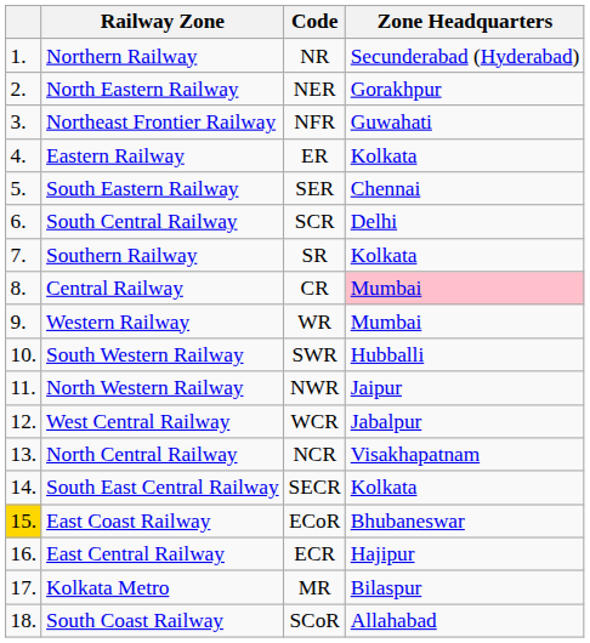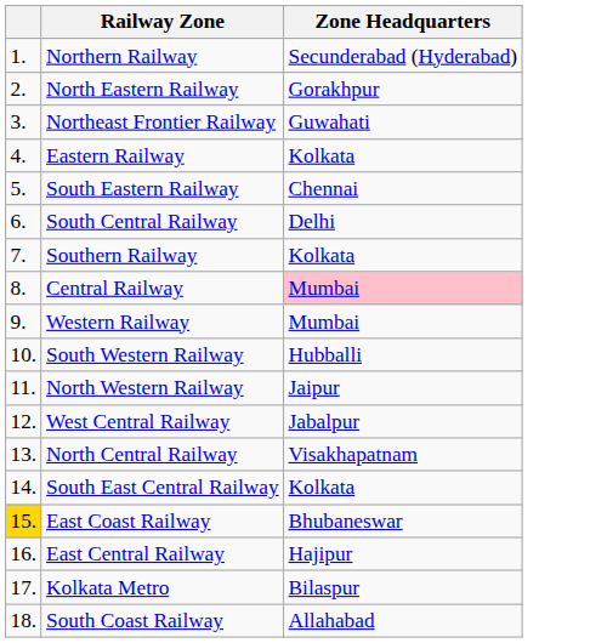 <table class="wikitable sortable">
 <tr>
 <th></th>
 <th>Railway Zone</th>
-<th>Code</th>
 <th>Zone Headquarters</th>
 </tr>
 <tr>
 <td>1.</td>
 <td><a href='#'>Northern Railway</a></td>
-<td style="text-align:center;">NR</td>
 <td><a href='#'>Secunderabad</a> (<a href='#'>Hyderabad</a>)</td>
 </tr>
 <tr>
 <td>2.</td>
 <td><a href='#'>North Eastern Railway</a></td>
-<td style="text-align:center;">NER</td>
 <td><a href='#'>Gorakhpur</a></td>
 </tr>
 <tr>
 <td>3.</td>
 <td><a href='#'>Northeast Frontier Railway</a></td>
-<td style="text-align:center;">NFR</td>
 <td><a href='#'>Guwahati</a></td>
 </tr>
 <tr>
 <td>4.</td>
 <td><a href='#'>Eastern Railway</a></td>
-<td style="text-align:center;">ER</td>
 <td><a href='#'>Kolkata</a></td>
 </tr>
 <tr>
 <td>5.</td>
 <td><a href='#'>South Eastern Railway</a></td>
-<td style="text-align:center;">SER</td>
 <td><a href='#'>Chennai</a></td>
 </tr>
 <tr>
 <td>6.</td>
 <td><a href='#'>South Central Railway</a></td>
-<td style="text-align:center;">SCR</td>
 <td><a href='#'>Delhi</a></td>
 </tr>
 <tr>
 <td>7.</td>
 <td><a href='#'>Southern Railway</a></td>
-<td style="text-align:center;">SR</td>
 <td><a href='#'>Kolkata</a></td>
 </tr>
 <tr>
 <td>8.</td>
 <td><a href='#'>Central Railway</a></td>
-<td style="text-align:center;">CR</td>
 <td style="background: pink;"><a href='#'>Mumbai</a></td>
 </tr>
 <tr>
 <td>9.</td>
 <td><a href='#'>Western Railway</a></td>
-<td style="text-align:center;">WR</td>
 <td><a href='#'>Mumbai</a></td>
 </tr>
 <tr>
 <td>10.</td>
 <td><a href='#'>South Western Railway</a></td>
-<td style="text-align:center;">SWR</td>
 <td><a href='#'>Hubballi</a></td>
 </tr>
 <tr>
 <td>11.</td>
 <td><a href='#'>North Western Railway</a></td>
-<td style="text-align:center;">NWR</td>
 <td><a href='#'>Jaipur</a></td>
 </tr>
 <tr>
 <td>12.</td>
 <td><a href='#'>West Central Railway</a></td>
-<td style="text-align:center;">WCR</td>
 <td><a href='#'>Jabalpur</a></td>
 </tr>
 <tr>
 <td>13.</td>
 <td><a href='#'>North Central Railway</a></td>
-<td style="text-align:center;">NCR</td>
 <td><a href='#'>Visakhapatnam</a></td>
 </tr>
 <tr>
 <td>14.</td>
 <td><a href='#'>South East Central Railway</a></td>
-<td style="text-align:center;">SECR</td>
 <td><a href='#'>Kolkata</a></td>
 </tr>
 <tr>
 <td style="background: gold;">15.</td>
 <td><a href='#'>East Coast Railway</a></td>
-<td style="text-align:center;">ECoR</td>
 <td><a href='#'>Bhubaneswar</a></td>
 </tr>
 <tr>
 <td>16.</td>
 <td><a href='#'>East Central Railway</a></td>
-<td style="text-align:center;">ECR</td>
 <td><a href='#'>Hajipur</a></td>
 </tr>
 <tr>
 <td>17.</td>
 <td><a href='#'>Kolkata Metro</a></td>
-<td style="text-align:center;">MR</td>
 <td><a href='#'>Bilaspur</a></td>
 </tr>
 <tr>
 <td>18.</td>
 <td><a href='#'>South Coast Railway</a></td>
-<td style="text-align:center;">SCoR</td>
 <td><a href='#'>Allahabad</a></td>
 </tr>
 </table>
